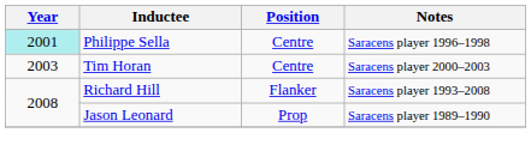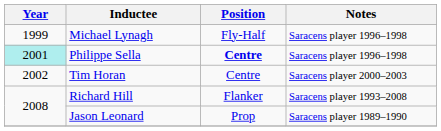 <table class="wikitable sticky-header">
 <tr>
 <th width=70><a href='#'>Year</a></th>
 <th width=160>Inductee</th>
 <th width=100><a href='#'>Position</a></th>
 <th width=180>Notes</th>
 </tr>
 <tr>
-<td align=center style="background: paleturquoise;">2001</td>
-<td> <a href='#'>Philippe Sella</a></td>
-<td align=center><a href='#'>Centre</a></td>
+<td align=center>1999</td>
+<td> <a href='#'>Michael Lynagh</a></td>
+<td align=center><a href='#'>Fly-Half</a></td>
 <td><small><a href='#'>Saracens</a> player 1996–1998</small></td>
 </tr>
 <tr>
-<td align=center>2003</td>
+<td align=center style="background: paleturquoise;">2001</td>
+<td> <a href='#'>Philippe Sella</a></td>
+<td align=center><strong><a href='#'>Centre</a></strong></td>
+<td><small><a href='#'>Saracens</a> player 1996–1998</small></td>
+</tr>
+<tr>
+<td align=center>2002</td>
 <td> <a href='#'>Tim Horan</a></td>
 <td align=center><a href='#'>Centre</a></td>
 <td><small><a href='#'>Saracens</a> player 2000–2003</small></td>
 </tr>
 <tr>
 <td align=center rowspan=2>2008</td>
 <td> <a href='#'>Richard Hill</a></td>
 <td align=center><a href='#'>Flanker</a></td>
 <td><small><a href='#'>Saracens</a> player 1993–2008</small></td>
 </tr>
 <tr>
 <td> <a href='#'>Jason Leonard</a></td>
 <td align=center><a href='#'>Prop</a></td>
 <td><small><a href='#'>Saracens</a> player 1989–1990</small></td>
 </tr>
 <tr>
 </tr>
 </table>
